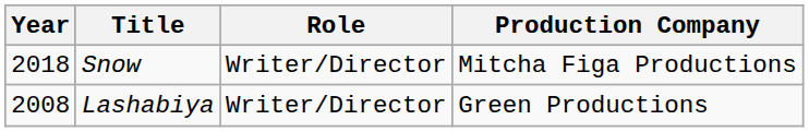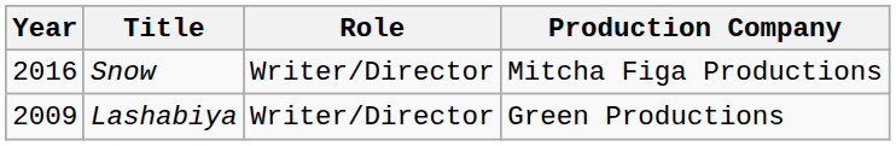 <table class="wikitable">
 <tr>
 <th>Year</th>
 <th>Title</th>
 <th>Role</th>
 <th>Production Company</th>
 </tr>
 <tr>
-<td>2018</td>
+<td>2016</td>
 <td><em>Snow</em></td>
 <td>Writer/Director</td>
 <td>Mitcha Figa Productions</td>
 </tr>
 <tr>
-<td>2008</td>
+<td>2009</td>
 <td><em>Lashabiya</em></td>
 <td>Writer/Director</td>
 <td>Green Productions</td>
 </tr>
 </table>
